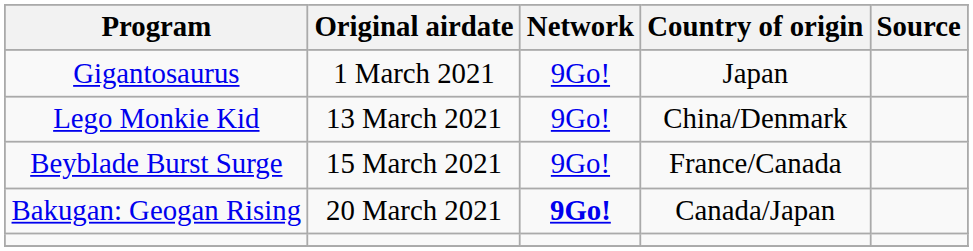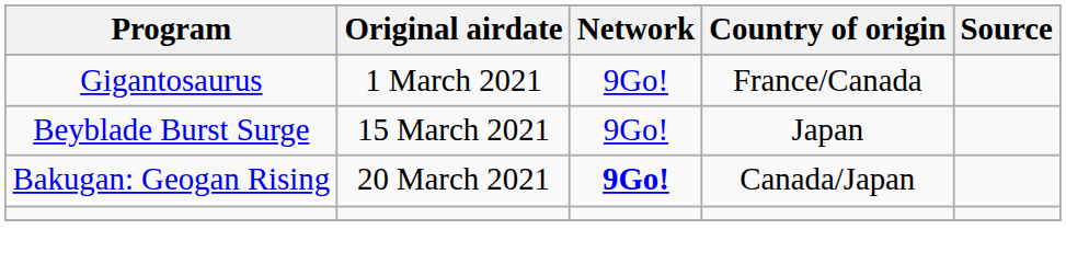 <table class="wikitable plainrowheaders sortable" style="text-align:center">
 <tr>
 <th scope="col">Program</th>
 <th scope="col">Original airdate</th>
 <th scope="col">Network</th>
 <th scope="col">Country of origin</th>
 <th scope="col" class="unsortable">Source</th>
 </tr>
 <tr>
 <td><a href='#'>Gigantosaurus</a></td>
 <td>1 March 2021</td>
 <td><a href='#'>9Go!</a></td>
-<td>Japan</td>
-<td></td>
-</tr>
-<tr>
-<td><a href='#'>Lego Monkie Kid</a></td>
-<td>13 March 2021</td>
-<td><a href='#'>9Go!</a></td>
-<td>China/Denmark</td>
+<td>France/Canada</td>
 <td></td>
 </tr>
 <tr>
 <td><a href='#'>Beyblade Burst Surge</a></td>
 <td>15 March 2021</td>
 <td><a href='#'>9Go!</a></td>
-<td>France/Canada</td>
+<td>Japan</td>
 <td></td>
 </tr>
 <tr>
 <td><a href='#'>Bakugan: Geogan Rising</a></td>
 <td>20 March 2021</td>
 <td><strong><a href='#'>9Go!</a></strong></td>
 <td>Canada/Japan</td>
 <td></td>
 </tr>
 <tr>
 <td></td>
 <td></td>
 <td></td>
 <td></td>
 <td></td>
 </tr>
 <tr>
 </tr>
 </table>
